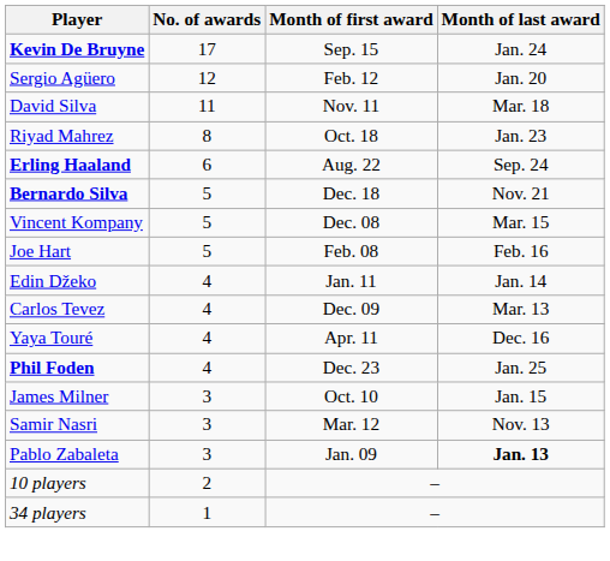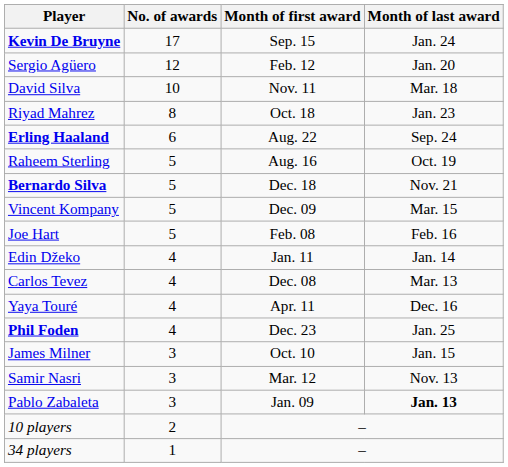 <table class="wikitable">
 <tr>
 <th>Player</th>
 <th>No. of awards</th>
 <th>Month of first award</th>
 <th>Month of last award</th>
 </tr>
 <tr>
 <td> <strong><a href='#'>Kevin De Bruyne</a></strong></td>
 <td style="text-align:center;">17</td>
 <td style="text-align:center;">Sep. 15</td>
 <td style="text-align:center;">Jan. 24</td>
 </tr>
 <tr>
 <td> <a href='#'>Sergio Agüero</a></td>
 <td style="text-align:center;">12</td>
 <td style="text-align:center;">Feb. 12</td>
 <td style="text-align:center;">Jan. 20</td>
 </tr>
 <tr>
 <td> <a href='#'>David Silva</a></td>
-<td style="text-align:center;">11</td>
+<td style="text-align:center;">10</td>
 <td style="text-align:center;">Nov. 11</td>
 <td style="text-align:center;">Mar. 18</td>
 </tr>
 <tr>
 <td> <a href='#'>Riyad Mahrez</a></td>
 <td style="text-align:center;">8</td>
 <td style="text-align:center;">Oct. 18</td>
 <td style="text-align:center;">Jan. 23</td>
 </tr>
 <tr>
 <td> <strong><a href='#'>Erling Haaland</a></strong></td>
 <td style="text-align:center;">6</td>
 <td style="text-align:center;">Aug. 22</td>
 <td style="text-align:center;">Sep. 24</td>
 </tr>
 <tr>
+<td> <a href='#'>Raheem Sterling</a></td>
+<td style="text-align:center;">5</td>
+<td style="text-align:center;">Aug. 16</td>
+<td style="text-align:center;">Oct. 19</td>
+</tr>
+<tr>
 <td> <strong><a href='#'>Bernardo Silva</a></strong></td>
 <td style="text-align:center;">5</td>
 <td style="text-align:center;">Dec. 18</td>
 <td style="text-align:center;">Nov. 21</td>
 </tr>
 <tr>
 <td> <a href='#'>Vincent Kompany</a></td>
 <td style="text-align:center;">5</td>
-<td style="text-align:center;">Dec. 08</td>
+<td style="text-align:center;">Dec. 09</td>
 <td style="text-align:center;">Mar. 15</td>
 </tr>
 <tr>
 <td> <a href='#'>Joe Hart</a></td>
 <td style="text-align:center;">5</td>
 <td style="text-align:center;">Feb. 08</td>
 <td style="text-align:center;">Feb. 16</td>
 </tr>
 <tr>
 <td> <a href='#'>Edin Džeko</a></td>
 <td style="text-align:center;">4</td>
 <td style="text-align:center;">Jan. 11</td>
 <td style="text-align:center;">Jan. 14</td>
 </tr>
 <tr>
 <td> <a href='#'>Carlos Tevez</a></td>
 <td style="text-align:center;">4</td>
-<td style="text-align:center;">Dec. 09</td>
+<td style="text-align:center;">Dec. 08</td>
 <td style="text-align:center;">Mar. 13</td>
 </tr>
 <tr>
 <td> <a href='#'>Yaya Touré</a></td>
 <td style="text-align:center;">4</td>
 <td style="text-align:center;">Apr. 11</td>
 <td style="text-align:center;">Dec. 16</td>
 </tr>
 <tr>
 <td> <strong><a href='#'>Phil Foden</a></strong></td>
 <td style="text-align:center;">4</td>
 <td style="text-align:center;">Dec. 23</td>
 <td style="text-align:center;">Jan. 25</td>
 </tr>
 <tr>
 <td> <a href='#'>James Milner</a></td>
 <td style="text-align:center;">3</td>
 <td style="text-align:center;">Oct. 10</td>
 <td style="text-align:center;">Jan. 15</td>
 </tr>
 <tr>
 <td> <a href='#'>Samir Nasri</a></td>
 <td style="text-align:center;">3</td>
 <td style="text-align:center;">Mar. 12</td>
 <td style="text-align:center;">Nov. 13</td>
 </tr>
 <tr>
 <td> <a href='#'>Pablo Zabaleta</a></td>
 <td style="text-align:center;">3</td>
 <td style="text-align:center;">Jan. 09</td>
 <td style="text-align:center;"><strong>Jan. 13</strong></td>
 </tr>
 <tr>
 <td><em>10 players</em></td>
 <td style="text-align:center;">2</td>
 <td colspan="2" style="text-align:center;">–</td>
 </tr>
 <tr>
 <td><em>34 players</em></td>
 <td style="text-align:center;">1</td>
 <td colspan="2" style="text-align:center;">–</td>
 </tr>
 </table>
